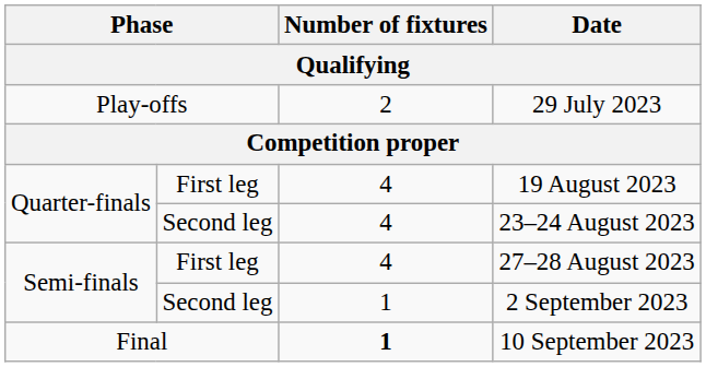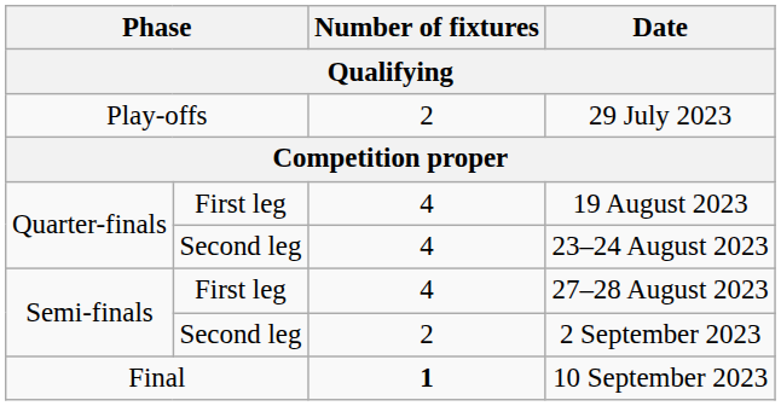 <table class="wikitable">
 <tr>
 <th colspan="2">Phase</th>
 <th><strong>Number of fixtures</strong></th>
 <th>Date</th>
 </tr>
 <tr>
 <th colspan="4">Qualifying</th>
 </tr>
 <tr>
 <td colspan="2" style="text-align:center">Play-offs</td>
 <td style="text-align:center">2</td>
 <td style="text-align:center">29 July 2023</td>
 </tr>
 <tr>
 <th colspan="4">Competition proper</th>
 </tr>
 <tr>
 <td rowspan="2" align="center">Quarter-finals</td>
 <td style="text-align:center">First leg</td>
 <td style="text-align:center">4</td>
 <td style="text-align:center">19 August 2023</td>
 </tr>
 <tr>
 <td style="text-align:center">Second leg</td>
 <td style="text-align:center">4</td>
 <td style="text-align:center">23–24 August 2023</td>
 </tr>
 <tr>
 <td rowspan="2" style="text-align:center">Semi-finals</td>
 <td style="text-align:center">First leg</td>
 <td style="text-align:center">4</td>
 <td style="text-align:center">27–28 August 2023</td>
 </tr>
 <tr>
 <td style="text-align:center">Second leg</td>
-<td style="text-align:center">1</td>
+<td style="text-align:center">2</td>
 <td style="text-align:center">2 September 2023</td>
 </tr>
 <tr>
 <td colspan="2" style="text-align:center">Final</td>
 <td style="text-align:center"><strong>1</strong></td>
 <td style="text-align:center">10 September 2023</td>
 </tr>
 </table>
